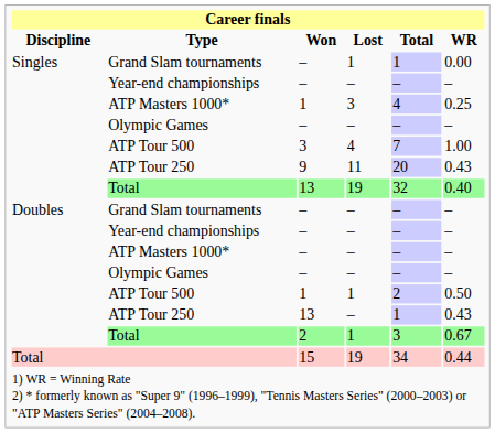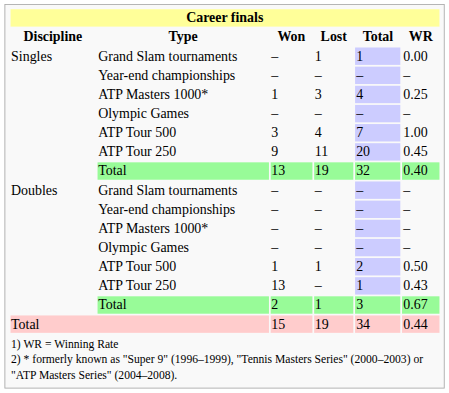 <table class="infobox vcard vevent" style="width:40%;">
 <tr style="background:#ff9;">
 <th colspan=6>Career finals</th>
 </tr>
 <tr>
 <th>Discipline</th>
 <th>Type</th>
 <th>Won</th>
 <th>Lost</th>
 <th>Total</th>
 <th>WR</th>
 </tr>
 <tr>
 <td rowspan=7>Singles</td>
 <td>Grand Slam tournaments</td>
 <td>–</td>
 <td>1</td>
 <td style="background:#ccf;">1</td>
 <td>0.00</td>
 </tr>
 <tr>
 <td>Year-end championships</td>
 <td>–</td>
 <td>–</td>
 <td style="background:#ccf;">–</td>
 <td>–</td>
 </tr>
 <tr>
 <td>ATP Masters 1000*</td>
 <td>1</td>
 <td>3</td>
 <td style="background:#ccf;">4</td>
 <td>0.25</td>
 </tr>
 <tr>
 <td>Olympic Games</td>
 <td>–</td>
 <td>–</td>
 <td style="background:#ccf;">–</td>
 <td>–</td>
 </tr>
 <tr>
 <td>ATP Tour 500</td>
 <td>3</td>
 <td>4</td>
 <td style="background:#ccf;">7</td>
 <td>1.00</td>
 </tr>
 <tr>
 <td>ATP Tour 250</td>
 <td>9</td>
 <td>11</td>
 <td style="background:#ccf;">20</td>
-<td>0.43</td>
+<td>0.45</td>
 </tr>
 <tr style="background:#98fb98;">
 <td>Total</td>
 <td>13</td>
 <td>19</td>
 <td>32</td>
 <td>0.40</td>
 </tr>
 <tr>
 <td rowspan=7>Doubles</td>
 <td>Grand Slam tournaments</td>
 <td>–</td>
 <td>–</td>
 <td style="background:#ccf;">–</td>
 <td>–</td>
 </tr>
 <tr>
 <td>Year-end championships</td>
 <td>–</td>
 <td>–</td>
 <td style="background:#ccf;">–</td>
 <td>–</td>
 </tr>
 <tr>
 <td>ATP Masters 1000*</td>
 <td>–</td>
 <td>–</td>
 <td style="background:#ccf;">–</td>
 <td>–</td>
 </tr>
 <tr>
 <td>Olympic Games</td>
 <td>–</td>
 <td>–</td>
 <td style="background:#ccf;">–</td>
 <td>–</td>
 </tr>
 <tr>
 <td>ATP Tour 500</td>
 <td>1</td>
 <td>1</td>
 <td style="background:#ccf;">2</td>
 <td>0.50</td>
 </tr>
 <tr>
 <td>ATP Tour 250</td>
 <td>13</td>
 <td>–</td>
 <td style="background:#ccf;">1</td>
 <td>0.43</td>
 </tr>
 <tr style="background:#98fb98;">
 <td>Total</td>
 <td>2</td>
 <td>1</td>
 <td>3</td>
 <td>0.67</td>
 </tr>
 <tr style="background:#fcc;">
 <td colspan=2>Total</td>
 <td>15</td>
 <td>19</td>
 <td>34</td>
 <td>0.44</td>
 </tr>
 <tr>
 <td colspan=6><small>1) WR = Winning Rate <br>2) * formerly known as "Super 9" (1996–1999), "Tennis Masters Series" (2000–2003) or "ATP Masters Series" (2004–2008).</small></td>
 </tr>
 </table>
